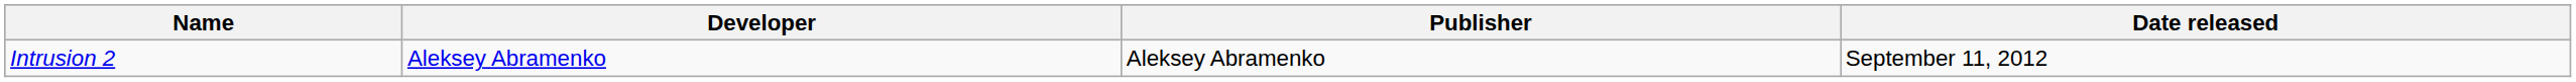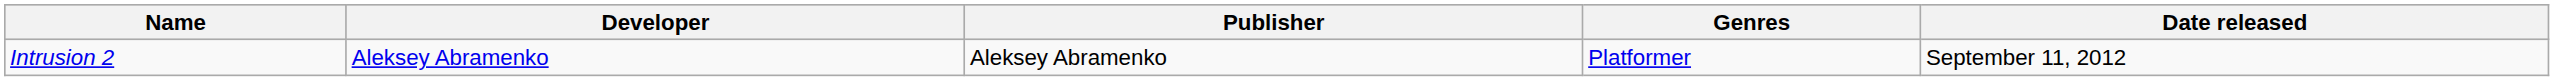 <table class="wikitable sortable" style="font-size:85%; width:98%">
 <tr>
 <th>Name</th>
 <th>Developer</th>
 <th>Publisher</th>
+<th>Genres</th>
 <th>Date released</th>
 </tr>
 <tr>
 <td><em><a href='#'>Intrusion 2</a></em></td>
 <td><a href='#'>Aleksey Abramenko</a></td>
 <td>Aleksey Abramenko</td>
+<td><a href='#'>Platformer</a></td>
 <td>September 11, 2012</td>
 </tr>
 </table>
